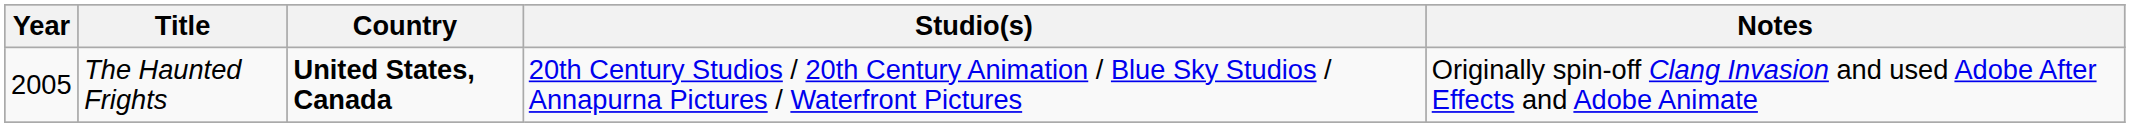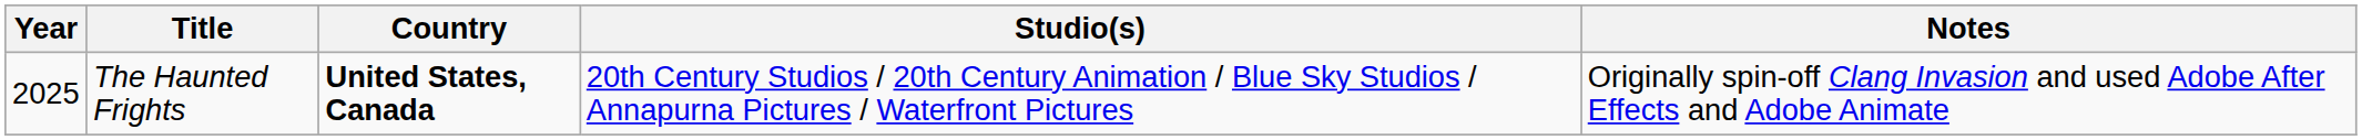 <table class="wikitable sortable">
 <tr>
 <th>Year</th>
 <th>Title</th>
 <th>Country</th>
 <th>Studio(s)</th>
 <th>Notes</th>
 </tr>
 <tr>
-<td>2005</td>
+<td>2025</td>
 <td><em>The Haunted Frights</em></td>
 <td><strong>United States, Canada</strong></td>
 <td><a href='#'>20th Century Studios</a> / <a href='#'>20th Century Animation</a> / <a href='#'>Blue Sky Studios</a> / <a href='#'>Annapurna Pictures</a> / <a href='#'>Waterfront Pictures</a></td>
 <td>Originally spin-off <em><a href='#'>Clang Invasion</a></em> and used <a href='#'>Adobe After Effects</a> and <a href='#'>Adobe Animate</a></td>
 </tr>
 </table>
